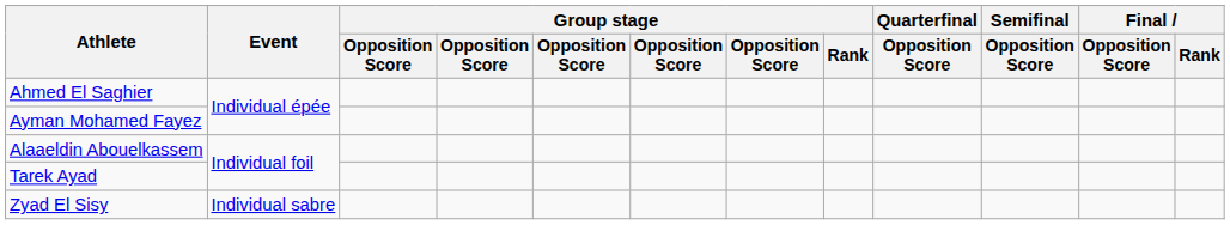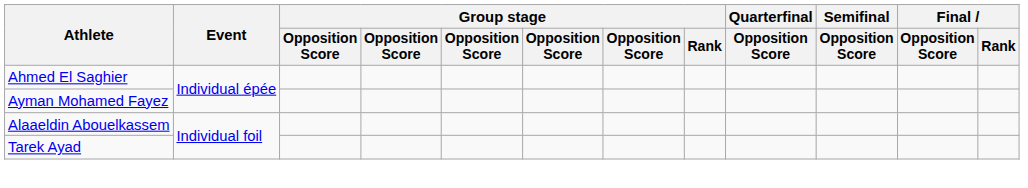 <table class=wikitable style="font-size:90%">
 <tr>
 <th rowspan=2>Athlete</th>
 <th rowspan=2>Event</th>
 <th colspan=6>Group stage</th>
 <th>Quarterfinal</th>
 <th>Semifinal</th>
 <th colspan=2>Final / </th>
 </tr>
 <tr style="font-size:95%">
 <th>Opposition<br>Score</th>
 <th>Opposition<br>Score</th>
 <th>Opposition<br>Score</th>
 <th>Opposition<br>Score</th>
 <th>Opposition<br>Score</th>
 <th>Rank</th>
 <th>Opposition<br>Score</th>
 <th>Opposition<br>Score</th>
 <th>Opposition<br>Score</th>
 <th>Rank</th>
 </tr>
 <tr align=center>
 <td align=left><a href='#'>Ahmed El Saghier</a></td>
 <td align=left rowspan=2><a href='#'>Individual épée</a></td>
 <td></td>
 <td></td>
 <td></td>
 <td></td>
 <td></td>
 <td></td>
 <td></td>
 <td></td>
 <td></td>
 <td></td>
 </tr>
 <tr align=center>
 <td align=left><a href='#'>Ayman Mohamed Fayez</a></td>
 <td></td>
 <td></td>
 <td></td>
 <td></td>
 <td></td>
 <td></td>
 <td></td>
 <td></td>
 <td></td>
 <td></td>
 </tr>
 <tr align=center>
 <td align=left><a href='#'>Alaaeldin Abouelkassem</a></td>
 <td align=left rowspan=2><a href='#'>Individual foil</a></td>
 <td></td>
 <td></td>
 <td></td>
 <td></td>
 <td></td>
 <td></td>
 <td></td>
 <td></td>
 <td></td>
 <td></td>
 </tr>
 <tr align=center>
 <td align=left><a href='#'>Tarek Ayad</a></td>
 <td></td>
 <td></td>
 <td></td>
 <td></td>
 <td></td>
 <td></td>
 <td></td>
 <td></td>
 <td></td>
 <td></td>
 </tr>
-<tr align=center>
-<td align=left><a href='#'>Zyad El Sisy</a></td>
-<td align=left><a href='#'>Individual sabre</a></td>
-<td></td>
-<td></td>
-<td></td>
-<td></td>
-<td></td>
-<td></td>
-<td></td>
-<td></td>
-<td></td>
-<td></td>
-</tr>
 </table>
